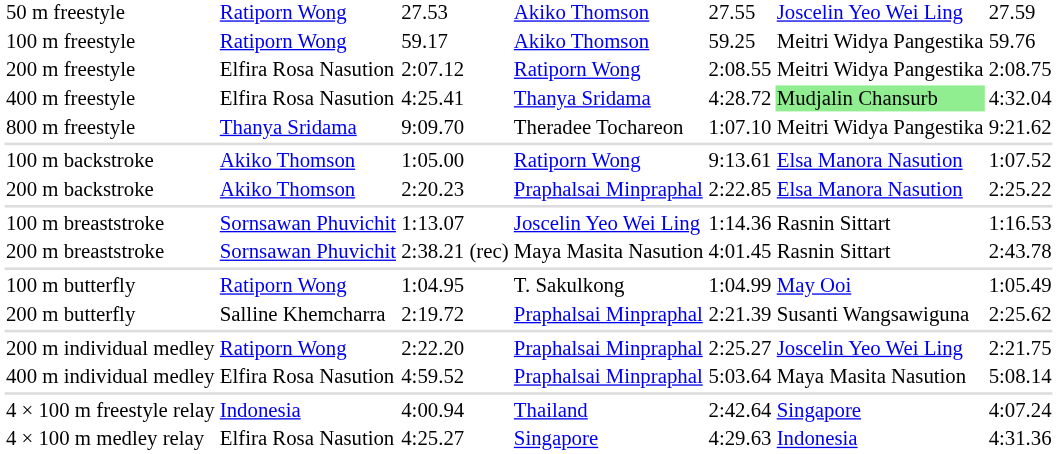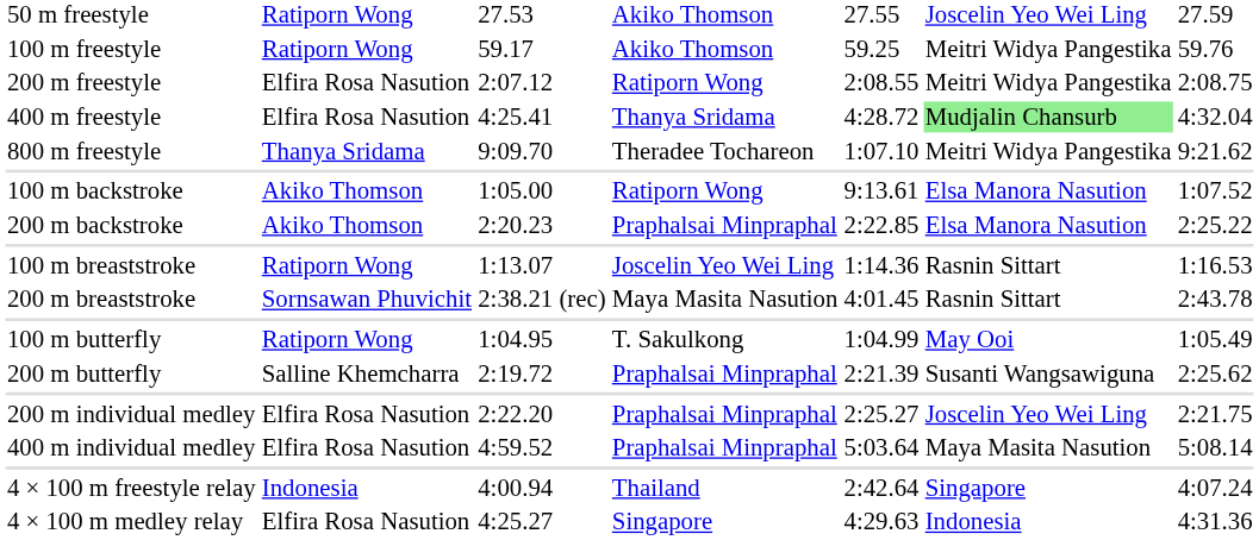 <table>
 <tr>
 <td>50 m freestyle</td>
 <td> <a href='#'>Ratiporn Wong</a></td>
 <td>27.53</td>
 <td> <a href='#'>Akiko Thomson</a></td>
 <td>27.55</td>
 <td> <a href='#'>Joscelin Yeo Wei Ling</a></td>
 <td>27.59</td>
 </tr>
 <tr>
 <td>100 m freestyle</td>
 <td> <a href='#'>Ratiporn Wong</a></td>
 <td>59.17</td>
 <td> <a href='#'>Akiko Thomson</a></td>
 <td>59.25</td>
 <td> Meitri Widya Pangestika</td>
 <td>59.76</td>
 </tr>
 <tr>
 <td>200 m freestyle</td>
 <td> Elfira Rosa Nasution</td>
 <td>2:07.12</td>
 <td> <a href='#'>Ratiporn Wong</a></td>
 <td>2:08.55</td>
 <td> Meitri Widya Pangestika</td>
 <td>2:08.75</td>
 </tr>
 <tr>
 <td>400 m freestyle</td>
 <td> Elfira Rosa Nasution</td>
 <td>4:25.41</td>
 <td> <a href='#'>Thanya Sridama</a></td>
 <td>4:28.72</td>
 <td style="background: lightgreen;"> Mudjalin Chansurb</td>
 <td>4:32.04</td>
 </tr>
 <tr>
 <td>800 m freestyle</td>
 <td> <a href='#'>Thanya Sridama</a></td>
 <td>9:09.70</td>
 <td> Theradee Tochareon</td>
 <td>1:07.10</td>
 <td> Meitri Widya Pangestika</td>
 <td>9:21.62</td>
 </tr>
 <tr bgcolor=#DDDDDD>
 <td colspan=7></td>
 </tr>
 <tr>
 <td>100 m backstroke</td>
 <td> <a href='#'>Akiko Thomson</a></td>
 <td>1:05.00</td>
 <td> <a href='#'>Ratiporn Wong</a></td>
 <td>9:13.61</td>
 <td> <a href='#'>Elsa Manora Nasution</a></td>
 <td>1:07.52</td>
 </tr>
 <tr>
 <td>200 m backstroke</td>
 <td> <a href='#'>Akiko Thomson</a></td>
 <td>2:20.23</td>
 <td> <a href='#'>Praphalsai Minpraphal</a></td>
 <td>2:22.85</td>
 <td> <a href='#'>Elsa Manora Nasution</a></td>
 <td>2:25.22</td>
 </tr>
 <tr bgcolor=#DDDDDD>
 <td colspan=7></td>
 </tr>
 <tr>
 <td>100 m breaststroke</td>
-<td> <a href='#'>Sornsawan Phuvichit</a></td>
+<td> <a href='#'>Ratiporn Wong</a></td>
 <td>1:13.07</td>
 <td> <a href='#'>Joscelin Yeo Wei Ling</a></td>
 <td>1:14.36</td>
 <td> Rasnin Sittart</td>
 <td>1:16.53</td>
 </tr>
 <tr>
 <td>200 m breaststroke</td>
 <td> <a href='#'>Sornsawan Phuvichit</a></td>
 <td>2:38.21 (rec)</td>
 <td> Maya Masita Nasution</td>
 <td>4:01.45</td>
 <td> Rasnin Sittart</td>
 <td>2:43.78</td>
 </tr>
 <tr bgcolor=#DDDDDD>
 <td colspan=7></td>
 </tr>
 <tr>
 <td>100 m butterfly</td>
 <td> <a href='#'>Ratiporn Wong</a></td>
 <td>1:04.95</td>
 <td> T. Sakulkong</td>
 <td>1:04.99</td>
 <td> <a href='#'>May Ooi</a></td>
 <td>1:05.49</td>
 </tr>
 <tr>
 <td>200 m butterfly</td>
 <td> Salline Khemcharra</td>
 <td>2:19.72</td>
 <td> <a href='#'>Praphalsai Minpraphal</a></td>
 <td>2:21.39</td>
 <td> Susanti Wangsawiguna</td>
 <td>2:25.62</td>
 </tr>
 <tr bgcolor=#DDDDDD>
 <td colspan=7></td>
 </tr>
 <tr>
 <td>200 m individual medley</td>
-<td> <a href='#'>Ratiporn Wong</a></td>
+<td> Elfira Rosa Nasution</td>
 <td>2:22.20</td>
 <td> <a href='#'>Praphalsai Minpraphal</a></td>
 <td>2:25.27</td>
 <td> <a href='#'>Joscelin Yeo Wei Ling</a></td>
 <td>2:21.75</td>
 </tr>
 <tr>
 <td>400 m individual medley</td>
 <td> Elfira Rosa Nasution</td>
 <td>4:59.52</td>
 <td> <a href='#'>Praphalsai Minpraphal</a></td>
 <td>5:03.64</td>
 <td> Maya Masita Nasution</td>
 <td>5:08.14</td>
 </tr>
 <tr bgcolor=#DDDDDD>
 <td colspan=7></td>
 </tr>
 <tr>
 <td>4 × 100 m freestyle relay</td>
 <td> <a href='#'>Indonesia</a></td>
 <td>4:00.94</td>
 <td> <a href='#'>Thailand</a></td>
 <td>2:42.64</td>
 <td> <a href='#'>Singapore</a></td>
 <td>4:07.24</td>
 </tr>
 <tr>
 <td>4 × 100 m medley relay</td>
 <td> Elfira Rosa Nasution</td>
 <td>4:25.27</td>
 <td> <a href='#'>Singapore</a></td>
 <td>4:29.63</td>
 <td> <a href='#'>Indonesia</a></td>
 <td>4:31.36</td>
 </tr>
 </table>
